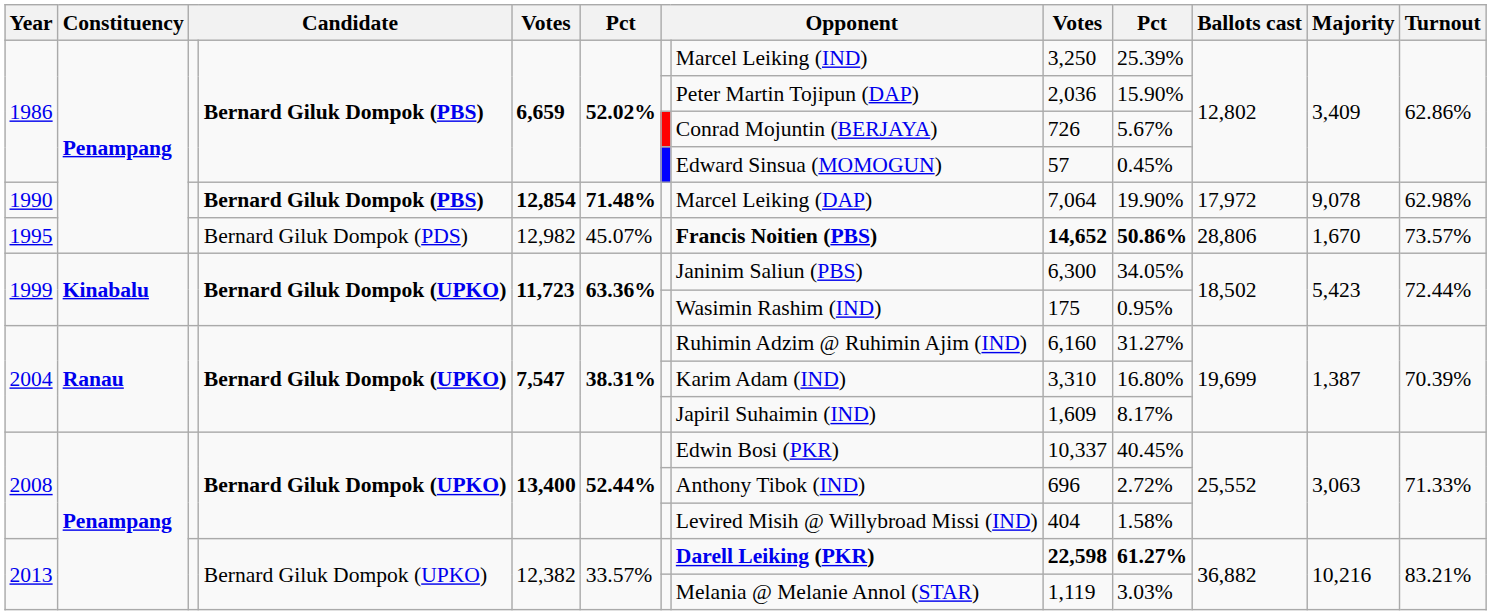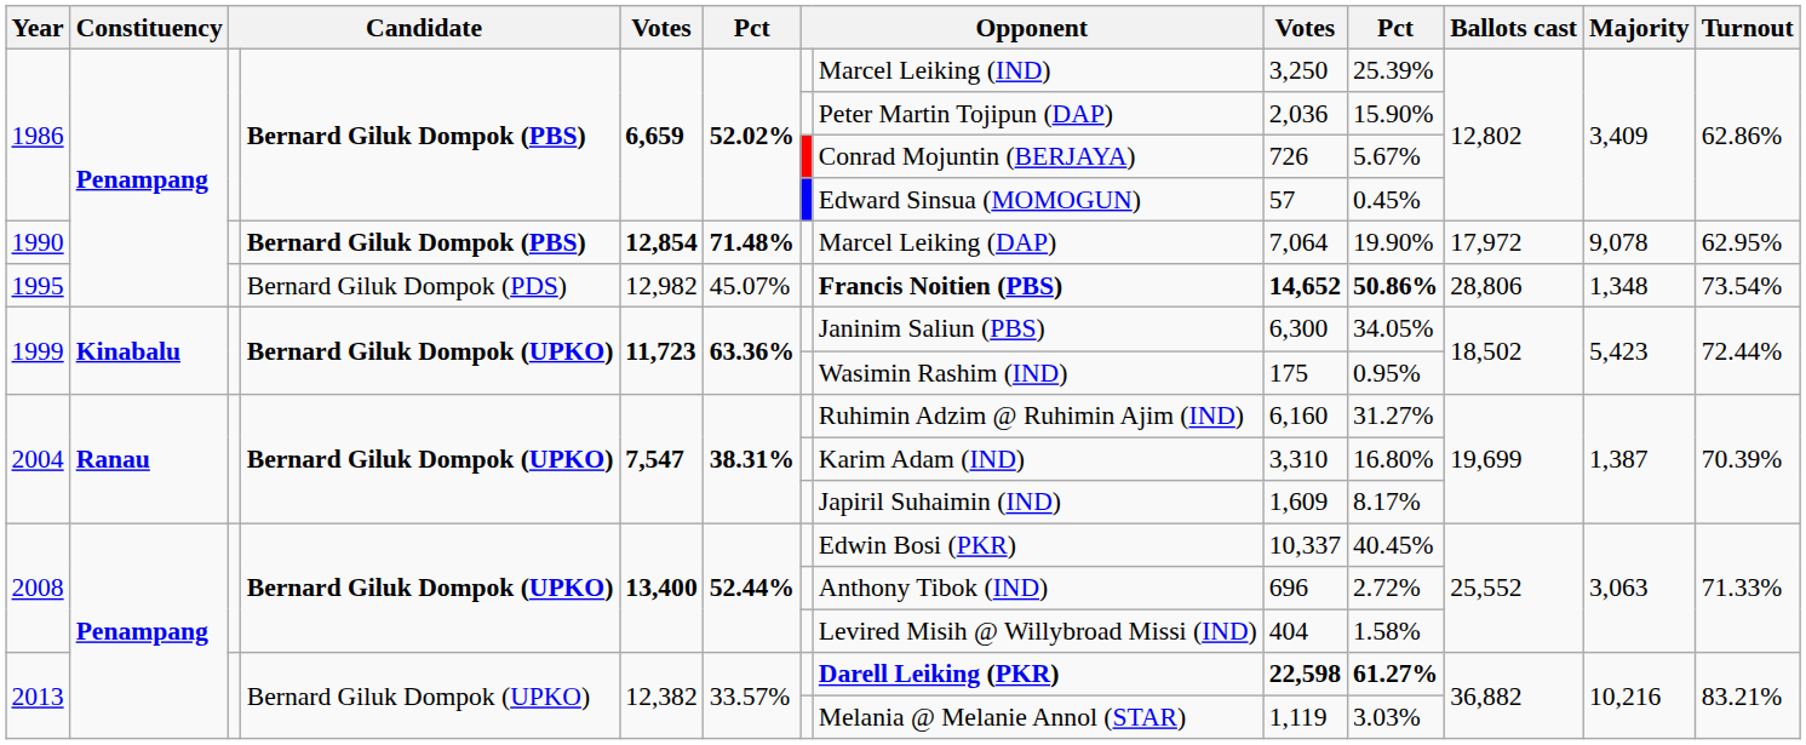 <table class="wikitable" style="margin:0.5em ; font-size:95%">
 <tr>
 <th>Year</th>
 <th>Constituency</th>
 <th colspan="2">Candidate</th>
 <th>Votes</th>
 <th>Pct</th>
 <th colspan=2>Opponent</th>
 <th>Votes</th>
 <th>Pct</th>
 <th>Ballots cast</th>
 <th>Majority</th>
 <th>Turnout</th>
 </tr>
 <tr>
 <td rowspan="4"><a href='#'>1986</a></td>
 <td rowspan="6"><a href='#'><strong>Penampang</strong></a></td>
 <td rowspan="4" ></td>
 <td rowspan="4"><strong>Bernard Giluk Dompok (<a href='#'>PBS</a>)</strong></td>
 <td rowspan="4"><strong>6,659</strong></td>
 <td rowspan="4"><strong>52.02%</strong></td>
 <td></td>
 <td>Marcel Leiking (<a href='#'>IND</a>)</td>
 <td>3,250</td>
 <td>25.39%</td>
 <td rowspan="4">12,802</td>
 <td rowspan="4">3,409</td>
 <td rowspan="4">62.86%</td>
 </tr>
 <tr>
 <td></td>
 <td>Peter Martin Tojipun (<a href='#'>DAP</a>)</td>
 <td>2,036</td>
 <td>15.90%</td>
 </tr>
 <tr>
 <td bgcolor= red></td>
 <td>Conrad Mojuntin (<a href='#'>BERJAYA</a>)</td>
 <td>726</td>
 <td>5.67%</td>
 </tr>
 <tr>
 <td bgcolor= blue></td>
 <td>Edward Sinsua (<a href='#'>MOMOGUN</a>)</td>
 <td>57</td>
 <td>0.45%</td>
 </tr>
 <tr>
 <td><a href='#'>1990</a></td>
 <td></td>
 <td><strong>Bernard Giluk Dompok (<a href='#'>PBS</a>)</strong></td>
 <td><strong>12,854</strong></td>
 <td><strong>71.48%</strong></td>
 <td></td>
 <td>Marcel Leiking (<a href='#'>DAP</a>)</td>
 <td>7,064</td>
 <td>19.90%</td>
 <td>17,972</td>
 <td>9,078</td>
-<td>62.98%</td>
+<td>62.95%</td>
 </tr>
 <tr>
 <td><a href='#'>1995</a></td>
 <td></td>
 <td>Bernard Giluk Dompok (<a href='#'>PDS</a>)</td>
 <td>12,982</td>
 <td>45.07%</td>
 <td></td>
 <td><strong>Francis Noitien (<a href='#'>PBS</a>)</strong></td>
 <td><strong>14,652</strong></td>
 <td><strong>50.86%</strong></td>
 <td>28,806</td>
-<td>1,670</td>
-<td>73.57%</td>
+<td>1,348</td>
+<td>73.54%</td>
 </tr>
 <tr>
 <td rowspan="2"><a href='#'>1999</a></td>
 <td rowspan="2"><a href='#'><strong>Kinabalu</strong></a></td>
 <td rowspan="2" ></td>
 <td rowspan="2"><strong>Bernard Giluk Dompok (<a href='#'>UPKO</a>)</strong></td>
 <td rowspan="2"><strong>11,723</strong></td>
 <td rowspan="2"><strong>63.36%</strong></td>
 <td></td>
 <td>Janinim Saliun (<a href='#'>PBS</a>)</td>
 <td>6,300</td>
 <td>34.05%</td>
 <td rowspan="2">18,502</td>
 <td rowspan="2">5,423</td>
 <td rowspan="2">72.44%</td>
 </tr>
 <tr>
 <td></td>
 <td>Wasimin Rashim (<a href='#'>IND</a>)</td>
 <td>175</td>
 <td>0.95%</td>
 </tr>
 <tr>
 <td rowspan="3"><a href='#'>2004</a></td>
 <td rowspan="3"><a href='#'><strong>Ranau</strong></a></td>
 <td rowspan="3" ></td>
 <td rowspan="3"><strong>Bernard Giluk Dompok (<a href='#'>UPKO</a>)</strong></td>
 <td rowspan="3"><strong>7,547</strong></td>
 <td rowspan="3"><strong>38.31%</strong></td>
 <td></td>
 <td>Ruhimin Adzim @ Ruhimin Ajim (<a href='#'>IND</a>)</td>
 <td>6,160</td>
 <td>31.27%</td>
 <td rowspan="3">19,699</td>
 <td rowspan="3">1,387</td>
 <td rowspan="3">70.39%</td>
 </tr>
 <tr>
 <td></td>
 <td>Karim Adam (<a href='#'>IND</a>)</td>
 <td>3,310</td>
 <td>16.80%</td>
 </tr>
 <tr>
 <td></td>
 <td>Japiril Suhaimin (<a href='#'>IND</a>)</td>
 <td>1,609</td>
 <td>8.17%</td>
 </tr>
 <tr>
 <td rowspan="3"><a href='#'>2008</a></td>
 <td rowspan="5"><a href='#'><strong>Penampang</strong></a></td>
 <td rowspan="3" ></td>
 <td rowspan="3"><strong>Bernard Giluk Dompok (<a href='#'>UPKO</a>)</strong></td>
 <td rowspan="3"><strong>13,400</strong></td>
 <td rowspan="3"><strong>52.44%</strong></td>
 <td></td>
 <td>Edwin Bosi (<a href='#'>PKR</a>)</td>
 <td>10,337</td>
 <td>40.45%</td>
 <td rowspan="3">25,552</td>
 <td rowspan="3">3,063</td>
 <td rowspan="3">71.33%</td>
 </tr>
 <tr>
 <td></td>
 <td>Anthony Tibok (<a href='#'>IND</a>)</td>
 <td>696</td>
 <td>2.72%</td>
 </tr>
 <tr>
 <td></td>
 <td>Levired Misih @ Willybroad Missi (<a href='#'>IND</a>)</td>
 <td>404</td>
 <td>1.58%</td>
 </tr>
 <tr>
 <td rowspan="2"><a href='#'>2013</a></td>
 <td rowspan="2" ></td>
 <td rowspan="2">Bernard Giluk Dompok (<a href='#'>UPKO</a>)</td>
 <td rowspan="2">12,382</td>
 <td rowspan="2">33.57%</td>
 <td></td>
 <td><strong><a href='#'>Darell Leiking</a> (<a href='#'>PKR</a>)</strong></td>
 <td><strong>22,598</strong></td>
 <td><strong>61.27%</strong></td>
 <td rowspan="2">36,882</td>
 <td rowspan="2">10,216</td>
 <td rowspan="2">83.21%</td>
 </tr>
 <tr>
 <td bgcolor = ></td>
 <td>Melania @ Melanie Annol (<a href='#'>STAR</a>)</td>
 <td>1,119</td>
 <td>3.03%</td>
 </tr>
 </table>
